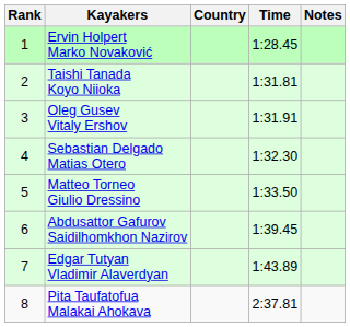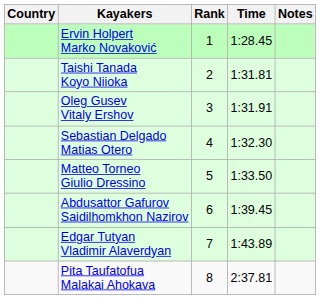 <table class="wikitable" style="text-align:center">
 <tr>
+<th>Country</th>
+<th>Kayakers</th>
 <th>Rank</th>
-<th>Kayakers</th>
-<th>Country</th>
 <th>Time</th>
 <th>Notes</th>
 </tr>
 <tr bgcolor=bbffbb>
+<td align="left"></td>
+<td align="left"><a href='#'>Ervin Holpert</a><br><a href='#'>Marko Novaković</a></td>
 <td>1</td>
-<td align="left"><a href='#'>Ervin Holpert</a><br><a href='#'>Marko Novaković</a></td>
-<td align="left"></td>
 <td>1:28.45</td>
 <td></td>
 </tr>
 <tr bgcolor=ddffdd>
+<td align="left"></td>
+<td align="left"><a href='#'>Taishi Tanada</a><br><a href='#'>Koyo Niioka</a></td>
 <td>2</td>
-<td align="left"><a href='#'>Taishi Tanada</a><br><a href='#'>Koyo Niioka</a></td>
-<td align="left"></td>
 <td>1:31.81</td>
 <td></td>
 </tr>
 <tr bgcolor=ddffdd>
+<td align="left"></td>
+<td align="left"><a href='#'>Oleg Gusev</a><br><a href='#'>Vitaly Ershov</a></td>
 <td>3</td>
-<td align="left"><a href='#'>Oleg Gusev</a><br><a href='#'>Vitaly Ershov</a></td>
-<td align="left"></td>
 <td>1:31.91</td>
 <td></td>
 </tr>
 <tr bgcolor=ddffdd>
+<td align="left"></td>
+<td align="left"><a href='#'>Sebastian Delgado</a><br><a href='#'>Matias Otero</a></td>
 <td>4</td>
-<td align="left"><a href='#'>Sebastian Delgado</a><br><a href='#'>Matias Otero</a></td>
-<td align="left"></td>
 <td>1:32.30</td>
 <td></td>
 </tr>
 <tr bgcolor=ddffdd>
+<td align="left"></td>
+<td align="left"><a href='#'>Matteo Torneo</a><br><a href='#'>Giulio Dressino</a></td>
 <td>5</td>
-<td align="left"><a href='#'>Matteo Torneo</a><br><a href='#'>Giulio Dressino</a></td>
-<td align="left"></td>
 <td>1:33.50</td>
 <td></td>
 </tr>
 <tr bgcolor=ddffdd>
+<td align="left"></td>
+<td align="left"><a href='#'>Abdusattor Gafurov</a><br><a href='#'>Saidilhomkhon Nazirov</a></td>
 <td>6</td>
-<td align="left"><a href='#'>Abdusattor Gafurov</a><br><a href='#'>Saidilhomkhon Nazirov</a></td>
-<td align="left"></td>
 <td>1:39.45</td>
 <td></td>
 </tr>
 <tr bgcolor=ddffdd>
+<td align="left"></td>
+<td align="left"><a href='#'>Edgar Tutyan</a><br><a href='#'>Vladimir Alaverdyan</a></td>
 <td>7</td>
-<td align="left"><a href='#'>Edgar Tutyan</a><br><a href='#'>Vladimir Alaverdyan</a></td>
-<td align="left"></td>
 <td>1:43.89</td>
 <td></td>
 </tr>
 <tr>
+<td align="left"></td>
+<td align="left"><a href='#'>Pita Taufatofua</a><br><a href='#'>Malakai Ahokava</a></td>
 <td>8</td>
-<td align="left"><a href='#'>Pita Taufatofua</a><br><a href='#'>Malakai Ahokava</a></td>
-<td align="left"></td>
 <td>2:37.81</td>
 <td></td>
 </tr>
 </table>
